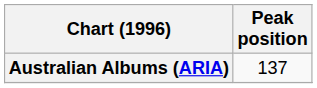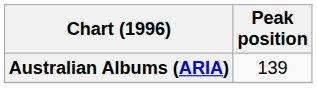 <table class="wikitable sortable plainrowheaders" style="text-align:center">
 <tr>
 <th scope="col">Chart (1996)</th>
 <th scope="col">Peak<br>position</th>
 </tr>
 <tr>
 <th scope="row">Australian Albums (<a href='#'>ARIA</a>)</th>
-<td align="center">137</td>
+<td align="center">139</td>
 </tr>
 <tr>
 </tr>
 <tr>
 </tr>
 <tr>
 </tr>
 <tr>
 </tr>
 <tr>
 </tr>
 <tr>
 </tr>
 <tr>
 </tr>
 <tr>
 </tr>
 </table>
